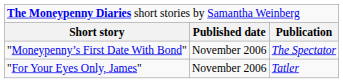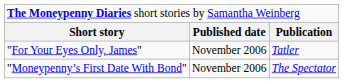 <table class="wikitable">
 <tr>
 <td colspan=3><strong><a href='#'>The Moneypenny Diaries</a></strong> short stories by <a href='#'>Samantha Weinberg</a></td>
 </tr>
 <tr>
 <th>Short story</th>
 <th>Published date</th>
 <th>Publication</th>
 </tr>
 <tr>
+<td>"<a href='#'>For Your Eyes Only, James</a>"</td>
+<td>November 2006</td>
+<td><em><a href='#'>Tatler</a></em></td>
+</tr>
+<tr>
 <td>"<a href='#'>Moneypenny’s First Date With Bond</a>"</td>
 <td>November 2006</td>
 <td><em><a href='#'>The Spectator</a></em></td>
 </tr>
-<tr>
-<td>"<a href='#'>For Your Eyes Only, James</a>"</td>
-<td>November 2006</td>
-<td><em><a href='#'>Tatler</a></em></td>
-</tr>
 </table>
